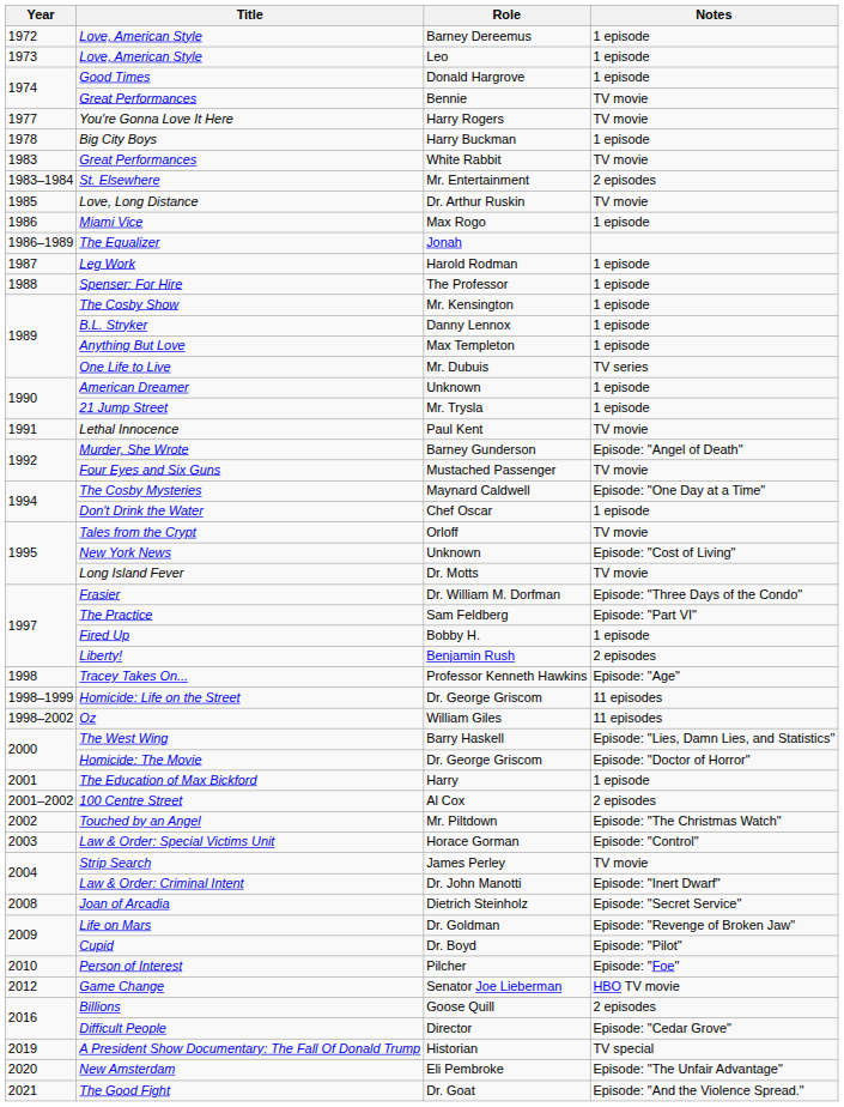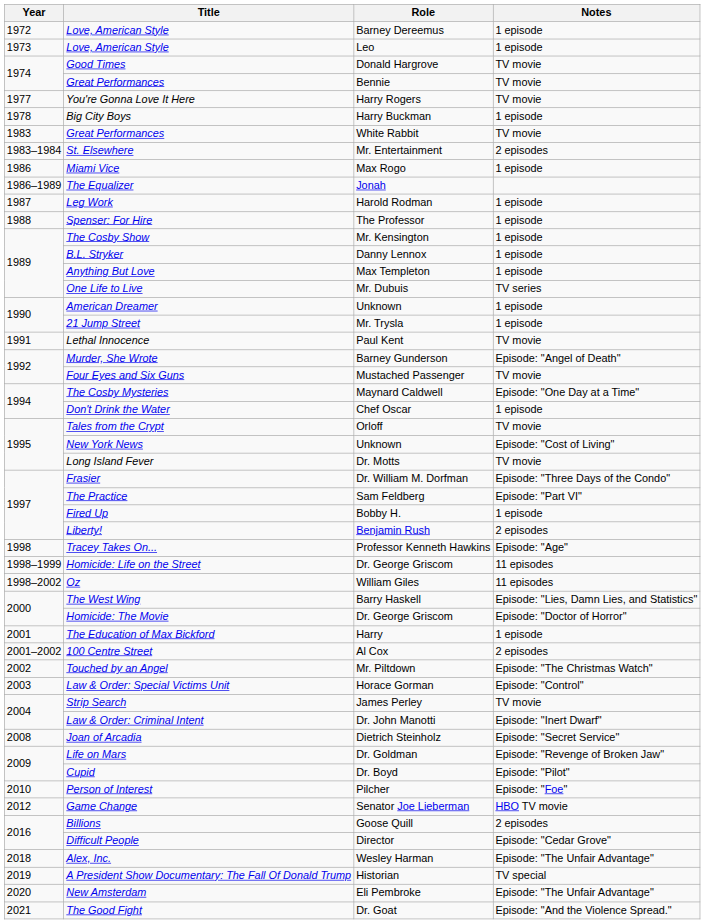 <table class="wikitable sortable">
 <tr>
 <th>Year</th>
 <th>Title</th>
 <th>Role</th>
 <th class="unsortable">Notes</th>
 </tr>
 <tr>
 <td>1972</td>
 <td><em><a href='#'>Love, American Style</a></em></td>
 <td>Barney Dereemus</td>
 <td>1 episode</td>
 </tr>
 <tr>
 <td>1973</td>
 <td><em><a href='#'>Love, American Style</a></em></td>
 <td>Leo</td>
 <td>1 episode</td>
 </tr>
 <tr>
 <td rowspan=2>1974</td>
 <td><em><a href='#'>Good Times</a></em></td>
 <td>Donald Hargrove</td>
-<td>1 episode</td>
+<td>TV movie</td>
 </tr>
 <tr>
 <td><em><a href='#'>Great Performances</a></em></td>
 <td>Bennie</td>
 <td>TV movie</td>
 </tr>
 <tr>
 <td rowspan=1>1977</td>
 <td><em>You're Gonna Love It Here</em></td>
 <td>Harry Rogers</td>
 <td>TV movie</td>
 </tr>
 <tr>
 <td rowspan=1>1978</td>
 <td><em>Big City Boys</em></td>
 <td>Harry Buckman</td>
 <td>1 episode</td>
 </tr>
 <tr>
 <td>1983</td>
 <td><em><a href='#'>Great Performances</a></em></td>
 <td>White Rabbit</td>
 <td>TV movie</td>
 </tr>
 <tr>
 <td>1983–1984</td>
 <td><em><a href='#'>St. Elsewhere</a></em></td>
 <td>Mr. Entertainment</td>
 <td>2 episodes</td>
-</tr>
-<tr>
-<td rowspan=1>1985</td>
-<td><em>Love, Long Distance</em></td>
-<td>Dr. Arthur Ruskin</td>
-<td>TV movie</td>
 </tr>
 <tr>
 <td rowspan=1>1986</td>
 <td><em><a href='#'>Miami Vice</a></em></td>
 <td>Max Rogo</td>
 <td>1 episode</td>
 </tr>
 <tr>
 <td rowspan=1>1986–1989</td>
 <td><em><a href='#'>The Equalizer</a></em></td>
 <td><a href='#'>Jonah</a></td>
 <td></td>
 </tr>
 <tr>
 <td rowspan=1>1987</td>
 <td><em><a href='#'>Leg Work</a></em></td>
 <td>Harold Rodman</td>
 <td>1 episode</td>
 </tr>
 <tr>
 <td rowspan=1>1988</td>
 <td><em><a href='#'>Spenser: For Hire</a></em></td>
 <td>The Professor</td>
 <td>1 episode</td>
 </tr>
 <tr>
 <td rowspan=4>1989</td>
 <td><em><a href='#'>The Cosby Show</a></em></td>
 <td>Mr. Kensington</td>
 <td>1 episode</td>
 </tr>
 <tr>
 <td><em><a href='#'>B.L. Stryker</a></em></td>
 <td>Danny Lennox</td>
 <td>1 episode</td>
 </tr>
 <tr>
 <td><em><a href='#'>Anything But Love</a></em></td>
 <td>Max Templeton</td>
 <td>1 episode</td>
 </tr>
 <tr>
 <td><em><a href='#'>One Life to Live</a></em></td>
 <td>Mr. Dubuis</td>
 <td>TV series</td>
 </tr>
 <tr>
 <td rowspan=2>1990</td>
 <td><em><a href='#'>American Dreamer</a></em></td>
 <td>Unknown</td>
 <td>1 episode</td>
 </tr>
 <tr>
 <td><em><a href='#'>21 Jump Street</a></em></td>
 <td>Mr. Trysla</td>
 <td>1 episode</td>
 </tr>
 <tr>
 <td>1991</td>
 <td><em>Lethal Innocence</em></td>
 <td>Paul Kent</td>
 <td>TV movie</td>
 </tr>
 <tr>
 <td rowspan=2>1992</td>
 <td><em><a href='#'>Murder, She Wrote</a></em></td>
 <td>Barney Gunderson</td>
 <td>Episode: "Angel of Death"</td>
 </tr>
 <tr>
 <td><em><a href='#'>Four Eyes and Six Guns</a></em></td>
 <td>Mustached Passenger</td>
 <td>TV movie</td>
 </tr>
 <tr>
 <td rowspan=2>1994</td>
 <td><em><a href='#'>The Cosby Mysteries</a></em></td>
 <td>Maynard Caldwell</td>
 <td>Episode: "One Day at a Time"</td>
 </tr>
 <tr>
 <td><em><a href='#'>Don't Drink the Water</a></em></td>
 <td>Chef Oscar</td>
 <td>1 episode</td>
 </tr>
 <tr>
 <td rowspan=3>1995</td>
 <td><em><a href='#'>Tales from the Crypt</a></em></td>
 <td>Orloff</td>
 <td>TV movie</td>
 </tr>
 <tr>
 <td><em><a href='#'>New York News</a></em></td>
 <td>Unknown</td>
 <td>Episode: "Cost of Living"</td>
 </tr>
 <tr>
 <td><em>Long Island Fever</em></td>
 <td>Dr. Motts</td>
 <td>TV movie</td>
 </tr>
 <tr>
 <td rowspan=4>1997</td>
 <td><em><a href='#'>Frasier</a></em></td>
 <td>Dr. William M. Dorfman</td>
 <td>Episode: "Three Days of the Condo"</td>
 </tr>
 <tr>
 <td><em><a href='#'>The Practice</a></em></td>
 <td>Sam Feldberg</td>
 <td>Episode: "Part VI"</td>
 </tr>
 <tr>
 <td><em><a href='#'>Fired Up</a></em></td>
 <td>Bobby H.</td>
 <td>1 episode</td>
 </tr>
 <tr>
 <td><em><a href='#'>Liberty!</a></em></td>
 <td><a href='#'>Benjamin Rush</a></td>
 <td>2 episodes</td>
 </tr>
 <tr>
 <td rowspan=1>1998</td>
 <td><em><a href='#'>Tracey Takes On...</a></em></td>
 <td>Professor Kenneth Hawkins</td>
 <td>Episode: "Age"</td>
 </tr>
 <tr>
 <td rowspan=1>1998–1999</td>
 <td><em><a href='#'>Homicide: Life on the Street</a></em></td>
 <td>Dr. George Griscom</td>
 <td>11 episodes</td>
 </tr>
 <tr>
 <td rowspan=1>1998–2002</td>
 <td><em><a href='#'>Oz</a></em></td>
 <td>William Giles</td>
 <td>11 episodes</td>
 </tr>
 <tr>
 <td rowspan=2>2000</td>
 <td><em><a href='#'>The West Wing</a></em></td>
 <td>Barry Haskell</td>
 <td>Episode: "Lies, Damn Lies, and Statistics"</td>
 </tr>
 <tr>
 <td><em><a href='#'>Homicide: The Movie</a></em></td>
 <td>Dr. George Griscom</td>
 <td>Episode: "Doctor of Horror"</td>
 </tr>
 <tr>
 <td>2001</td>
 <td><em><a href='#'>The Education of Max Bickford</a></em></td>
 <td>Harry</td>
 <td>1 episode</td>
 </tr>
 <tr>
 <td>2001–2002</td>
 <td><em><a href='#'>100 Centre Street</a></em></td>
 <td>Al Cox</td>
 <td>2 episodes</td>
 </tr>
 <tr>
 <td>2002</td>
 <td><em><a href='#'>Touched by an Angel</a></em></td>
 <td>Mr. Piltdown</td>
 <td>Episode: "The Christmas Watch"</td>
 </tr>
 <tr>
 <td>2003</td>
 <td><em><a href='#'>Law & Order: Special Victims Unit</a></em></td>
 <td>Horace Gorman</td>
 <td>Episode: "Control"</td>
 </tr>
 <tr>
 <td rowspan=2>2004</td>
 <td><em><a href='#'>Strip Search</a></em></td>
 <td>James Perley</td>
 <td>TV movie</td>
 </tr>
 <tr>
 <td><em><a href='#'>Law & Order: Criminal Intent</a></em></td>
 <td>Dr. John Manotti</td>
 <td>Episode: "Inert Dwarf"</td>
 </tr>
 <tr>
 <td>2008</td>
 <td><em><a href='#'>Joan of Arcadia</a></em></td>
 <td>Dietrich Steinholz</td>
 <td>Episode: "Secret Service"</td>
 </tr>
 <tr>
 <td rowspan=2>2009</td>
 <td><em><a href='#'>Life on Mars</a></em></td>
 <td>Dr. Goldman</td>
 <td>Episode: "Revenge of Broken Jaw"</td>
 </tr>
 <tr>
 <td><em><a href='#'>Cupid</a></em></td>
 <td>Dr. Boyd</td>
 <td>Episode: "Pilot"</td>
 </tr>
 <tr>
 <td>2010</td>
 <td><em><a href='#'>Person of Interest</a></em></td>
 <td>Pilcher</td>
 <td>Episode: "<a href='#'>Foe</a>"</td>
 </tr>
 <tr>
 <td>2012</td>
 <td><em><a href='#'>Game Change</a></em></td>
 <td>Senator <a href='#'>Joe Lieberman</a></td>
 <td><a href='#'>HBO</a> TV movie</td>
 </tr>
 <tr>
 <td rowspan=2>2016</td>
 <td><em><a href='#'>Billions</a></em></td>
 <td>Goose Quill</td>
 <td>2 episodes</td>
 </tr>
 <tr>
 <td><em><a href='#'>Difficult People</a></em></td>
 <td>Director</td>
 <td>Episode: "Cedar Grove"</td>
 </tr>
 <tr>
+<td>2018</td>
+<td><em><a href='#'>Alex, Inc.</a></em></td>
+<td>Wesley Harman</td>
+<td>Episode: "The Unfair Advantage"</td>
+</tr>
+<tr>
 <td>2019</td>
 <td><em><a href='#'>A President Show Documentary: The Fall Of Donald Trump</a></em></td>
 <td>Historian</td>
 <td>TV special</td>
 </tr>
 <tr>
 <td>2020</td>
 <td><em><a href='#'>New Amsterdam</a></em></td>
 <td>Eli Pembroke</td>
 <td>Episode: "The Unfair Advantage"</td>
 </tr>
 <tr>
 <td>2021</td>
 <td><em><a href='#'>The Good Fight</a></em></td>
 <td>Dr. Goat</td>
 <td>Episode: "And the Violence Spread."</td>
 </tr>
 </table>
